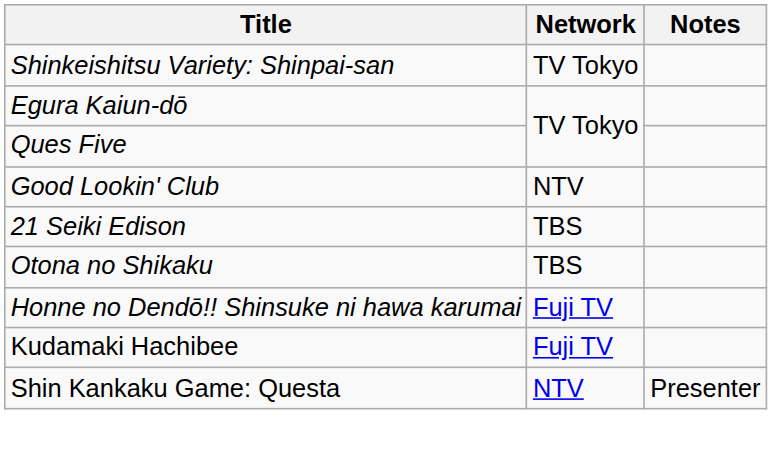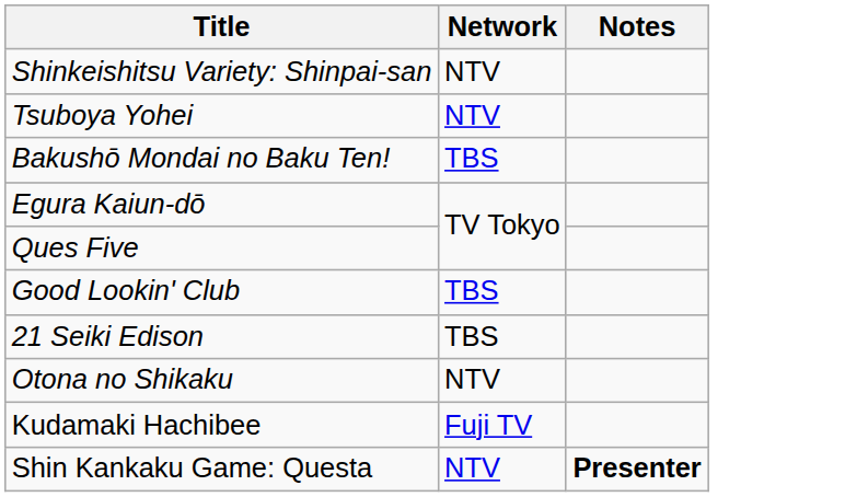 <table class="wikitable">
 <tr>
 <th>Title</th>
 <th>Network</th>
 <th>Notes</th>
 </tr>
 <tr>
 <td><em>Shinkeishitsu Variety: Shinpai-san</em></td>
-<td>TV Tokyo</td>
+<td>NTV</td>
+<td></td>
+</tr>
+<tr>
+<td><em>Tsuboya Yohei</em></td>
+<td><a href='#'>NTV</a></td>
+<td></td>
+</tr>
+<tr>
+<td><em>Bakushō Mondai no Baku Ten!</em></td>
+<td><a href='#'>TBS</a></td>
 <td></td>
 </tr>
 <tr>
 <td><em>Egura Kaiun-dō</em></td>
 <td rowspan="2">TV Tokyo</td>
 <td></td>
 </tr>
 <tr>
 <td><em>Ques Five</em></td>
 <td></td>
 </tr>
 <tr>
 <td><em>Good Lookin' Club</em></td>
-<td>NTV</td>
+<td><a href='#'>TBS</a></td>
 <td></td>
 </tr>
 <tr>
 <td><em>21 Seiki Edison</em></td>
 <td>TBS</td>
 <td></td>
 </tr>
 <tr>
 <td><em>Otona no Shikaku</em></td>
-<td>TBS</td>
-<td></td>
-</tr>
-<tr>
-<td><em>Honne no Dendō!! Shinsuke ni hawa karumai<strong></td>
-<td><a href='#'>Fuji TV</a></td>
+<td>NTV</td>
 <td></td>
 </tr>
 <tr>
 <td></em>Kudamaki Hachibee<em></td>
 <td><a href='#'>Fuji TV</a></td>
 <td></td>
 </tr>
 <tr>
 <td></em>Shin Kankaku Game: Questa<em></td>
 <td><a href='#'>NTV</a></td>
-<td>Presenter</td>
+<td><strong>Presenter</strong></td>
 </tr>
 </table>
